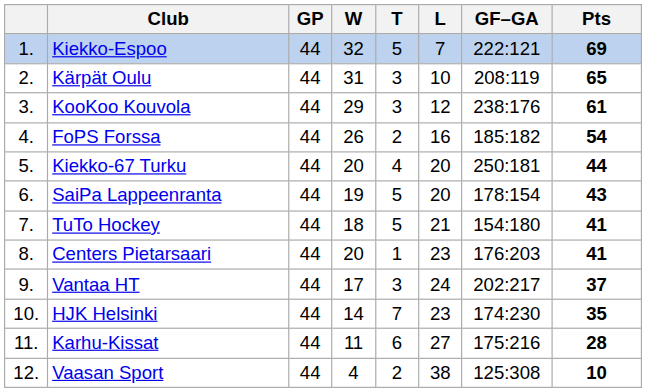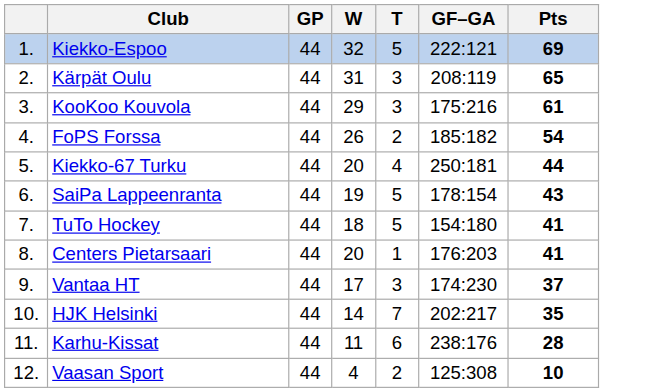 <table class="wikitable">
 <tr>
 <th width="30"></th>
 <th width="200">Club</th>
 <th width="30">GP</th>
 <th width="30">W</th>
 <th width="30">T</th>
-<th width="30">L</th>
 <th width="70">GF–GA</th>
 <th width="70">Pts</th>
 </tr>
 <tr bgcolor="#BCD2EE" align="center">
 <td>1.</td>
 <td align="left"><a href='#'>Kiekko-Espoo</a></td>
 <td>44</td>
 <td>32</td>
 <td>5</td>
-<td>7</td>
 <td>222:121</td>
 <td><strong>69</strong></td>
 </tr>
 <tr bgcolor="#FFFFFF" align="center">
 <td>2.</td>
 <td align="left"><a href='#'>Kärpät Oulu</a></td>
 <td>44</td>
 <td>31</td>
 <td>3</td>
-<td>10</td>
 <td>208:119</td>
 <td><strong>65</strong></td>
 </tr>
 <tr bgcolor="#FFFFFF" align="center">
 <td>3.</td>
 <td align="left"><a href='#'>KooKoo Kouvola</a></td>
 <td>44</td>
 <td>29</td>
 <td>3</td>
-<td>12</td>
-<td>238:176</td>
+<td>175:216</td>
 <td><strong>61</strong></td>
 </tr>
 <tr bgcolor="#FFFFFF" align="center">
 <td>4.</td>
 <td align="left"><a href='#'>FoPS Forssa</a></td>
 <td>44</td>
 <td>26</td>
 <td>2</td>
-<td>16</td>
 <td>185:182</td>
 <td><strong>54</strong></td>
 </tr>
 <tr bgcolor="#FFFFFF" align="center">
 <td>5.</td>
 <td align="left"><a href='#'>Kiekko-67 Turku</a></td>
 <td>44</td>
 <td>20</td>
 <td>4</td>
-<td>20</td>
 <td>250:181</td>
 <td><strong>44</strong></td>
 </tr>
 <tr bgcolor="#FFFFFF" align="center">
 <td>6.</td>
 <td align="left"><a href='#'>SaiPa Lappeenranta</a></td>
 <td>44</td>
 <td>19</td>
 <td>5</td>
-<td>20</td>
 <td>178:154</td>
 <td><strong>43</strong></td>
 </tr>
 <tr bgcolor="#FFFFFF" align="center">
 <td>7.</td>
 <td align="left"><a href='#'>TuTo Hockey</a></td>
 <td>44</td>
 <td>18</td>
 <td>5</td>
-<td>21</td>
 <td>154:180</td>
 <td><strong>41</strong></td>
 </tr>
 <tr bgcolor="#FFFFFF" align="center">
 <td>8.</td>
 <td align="left"><a href='#'>Centers Pietarsaari</a></td>
 <td>44</td>
 <td>20</td>
 <td>1</td>
-<td>23</td>
 <td>176:203</td>
 <td><strong>41</strong></td>
 </tr>
 <tr bgcolor="#FFFFFF" align="center">
 <td>9.</td>
 <td align="left"><a href='#'>Vantaa HT</a></td>
 <td>44</td>
 <td>17</td>
 <td>3</td>
-<td>24</td>
-<td>202:217</td>
+<td>174:230</td>
 <td><strong>37</strong></td>
 </tr>
 <tr bgcolor="#FFFFFF" align="center">
 <td>10.</td>
 <td align="left"><a href='#'>HJK Helsinki</a></td>
 <td>44</td>
 <td>14</td>
 <td>7</td>
-<td>23</td>
-<td>174:230</td>
+<td>202:217</td>
 <td><strong>35</strong></td>
 </tr>
 <tr bgcolor="#FFFFFF" align="center">
 <td>11.</td>
 <td align="left"><a href='#'>Karhu-Kissat</a></td>
 <td>44</td>
 <td>11</td>
 <td>6</td>
-<td>27</td>
-<td>175:216</td>
+<td>238:176</td>
 <td><strong>28</strong></td>
 </tr>
 <tr bgcolor="#FFFFFF" align="center">
 <td>12.</td>
 <td align="left"><a href='#'>Vaasan Sport</a></td>
 <td>44</td>
 <td>4</td>
 <td>2</td>
-<td>38</td>
 <td>125:308</td>
 <td><strong>10</strong></td>
 </tr>
 </table>
